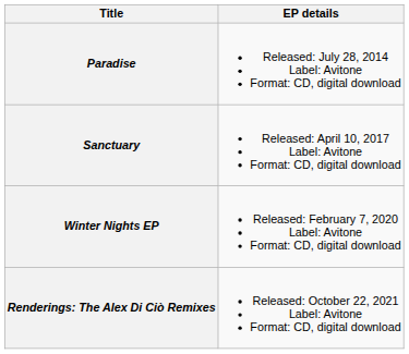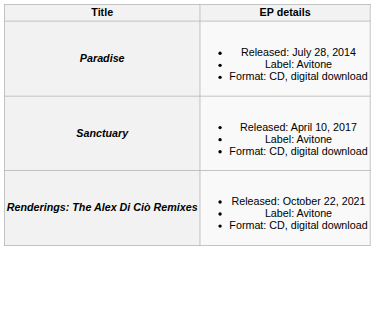 <table class="wikitable plainrowheaders" style="text-align:center;">
 <tr>
 <th>Title</th>
 <th>EP details</th>
 </tr>
 <tr>
 <th scope="row"><em>Paradise</em></th>
 <td><br><ul><li>Released: July 28, 2014</li><li>Label: Avitone</li><li>Format: CD, digital download</li></ul></td>
 </tr>
 <tr>
 <th scope="row"><em>Sanctuary</em></th>
 <td><br><ul><li>Released: April 10, 2017</li><li>Label: Avitone</li><li>Format: CD, digital download</li></ul></td>
 </tr>
 <tr>
-<th scope="row"><em>Winter Nights EP</em></th>
-<td><br><ul><li>Released: February 7, 2020</li><li>Label: Avitone</li><li>Format: CD, digital download</li></ul></td>
-</tr>
-<tr>
 <th scope="row"><em>Renderings: The Alex Di Ciò Remixes</em></th>
 <td><br><ul><li>Released: October 22, 2021</li><li>Label: Avitone</li><li>Format: CD, digital download</li></ul></td>
 </tr>
 </table>
